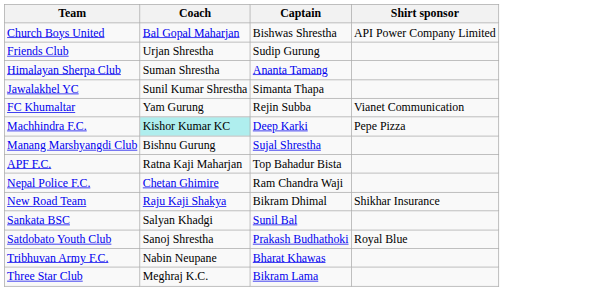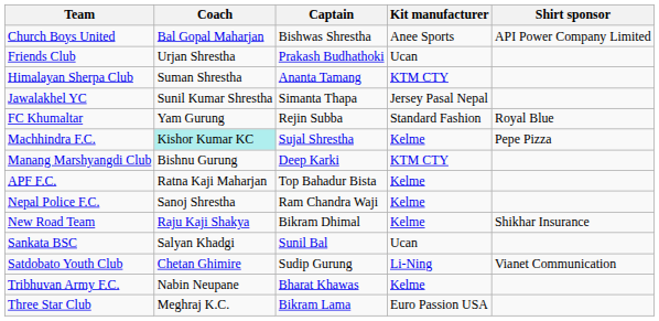 <table class="wikitable sortable">
 <tr>
 <th>Team</th>
 <th>Coach</th>
 <th>Captain</th>
+<th>Kit manufacturer</th>
 <th>Shirt sponsor</th>
 </tr>
 <tr>
 <td><a href='#'>Church Boys United</a></td>
 <td> <a href='#'>Bal Gopal Maharjan</a></td>
 <td> Bishwas Shrestha</td>
+<td>Anee Sports</td>
 <td>API Power Company Limited</td>
 </tr>
 <tr>
 <td><a href='#'>Friends Club</a></td>
 <td> Urjan Shrestha</td>
-<td> Sudip Gurung</td>
+<td> <a href='#'>Prakash Budhathoki</a></td>
+<td>Ucan</td>
 <td></td>
 </tr>
 <tr>
 <td><a href='#'>Himalayan Sherpa Club</a></td>
 <td> Suman Shrestha</td>
 <td> <a href='#'>Ananta Tamang</a></td>
+<td><a href='#'>KTM CTY</a></td>
 <td></td>
 </tr>
 <tr>
 <td><a href='#'>Jawalakhel YC</a></td>
 <td> Sunil Kumar Shrestha</td>
 <td> Simanta Thapa</td>
+<td>Jersey Pasal Nepal</td>
 <td></td>
 </tr>
 <tr>
 <td><a href='#'> FC Khumaltar</a></td>
 <td> Yam Gurung</td>
 <td> Rejin Subba</td>
-<td>Vianet Communication</td>
+<td>Standard Fashion</td>
+<td>Royal Blue</td>
 </tr>
 <tr>
 <td><a href='#'>Machhindra F.C.</a></td>
 <td style="background: paleturquoise;"> Kishor Kumar KC</td>
-<td> <a href='#'>Deep Karki</a></td>
+<td> <a href='#'>Sujal Shrestha</a></td>
+<td><a href='#'>Kelme</a></td>
 <td>Pepe Pizza</td>
 </tr>
 <tr>
 <td><a href='#'>Manang Marshyangdi Club</a></td>
 <td> Bishnu Gurung</td>
-<td> <a href='#'>Sujal Shrestha</a></td>
+<td> <a href='#'>Deep Karki</a></td>
+<td><a href='#'>KTM CTY</a></td>
 <td></td>
 </tr>
 <tr>
 <td><a href='#'>APF F.C.</a></td>
 <td> Ratna Kaji Maharjan</td>
 <td> Top Bahadur Bista</td>
+<td><a href='#'>Kelme</a></td>
 <td></td>
 </tr>
 <tr>
 <td><a href='#'>Nepal Police F.C.</a></td>
-<td> <a href='#'>Chetan Ghimire</a></td>
+<td> Sanoj Shrestha</td>
 <td> Ram Chandra Waji</td>
+<td><a href='#'>Kelme</a></td>
 <td></td>
 </tr>
 <tr>
 <td><a href='#'>New Road Team</a></td>
 <td> <a href='#'>Raju Kaji Shakya</a></td>
 <td> Bikram Dhimal</td>
+<td><a href='#'>Kelme</a></td>
 <td>Shikhar Insurance</td>
 </tr>
 <tr>
 <td><a href='#'>Sankata BSC</a></td>
 <td> Salyan Khadgi</td>
 <td> <a href='#'>Sunil Bal</a></td>
+<td>Ucan</td>
 <td></td>
 </tr>
 <tr>
 <td><a href='#'>Satdobato Youth Club</a></td>
-<td> Sanoj Shrestha</td>
-<td> <a href='#'>Prakash Budhathoki</a></td>
-<td>Royal Blue</td>
+<td> <a href='#'>Chetan Ghimire</a></td>
+<td> Sudip Gurung</td>
+<td><a href='#'>Li-Ning</a></td>
+<td>Vianet Communication</td>
 </tr>
 <tr>
 <td><a href='#'>Tribhuvan Army F.C.</a></td>
 <td> Nabin Neupane</td>
 <td> <a href='#'>Bharat Khawas</a></td>
+<td><a href='#'>Kelme</a></td>
 <td></td>
 </tr>
 <tr>
 <td><a href='#'>Three Star Club</a></td>
 <td> Meghraj K.C.</td>
 <td> <a href='#'>Bikram Lama</a></td>
+<td>Euro Passion USA</td>
 <td></td>
 </tr>
 </table>
